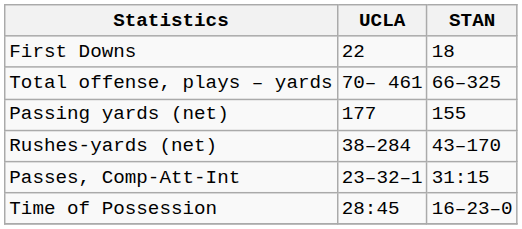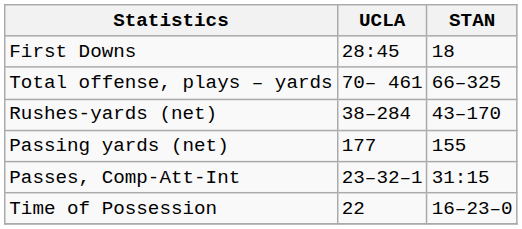 <table class="wikitable">
 <tr>
 <th>Statistics</th>
 <th>UCLA</th>
 <th>STAN</th>
 </tr>
 <tr>
 <td>First Downs</td>
-<td>22</td>
+<td>28:45</td>
 <td>18</td>
 </tr>
 <tr>
 <td>Total offense, plays – yards</td>
 <td>70– 461</td>
 <td>66–325</td>
 </tr>
 <tr>
+<td>Rushes-yards (net)</td>
+<td>38–284</td>
+<td>43–170</td>
+</tr>
+<tr>
 <td>Passing yards (net)</td>
 <td>177</td>
 <td>155</td>
-</tr>
-<tr>
-<td>Rushes-yards (net)</td>
-<td>38–284</td>
-<td>43–170</td>
 </tr>
 <tr>
 <td>Passes, Comp-Att-Int</td>
 <td>23–32–1</td>
 <td>31:15</td>
 </tr>
 <tr>
 <td>Time of Possession</td>
-<td>28:45</td>
+<td>22</td>
 <td>16–23–0</td>
 </tr>
 <tr>
 </tr>
 </table>
